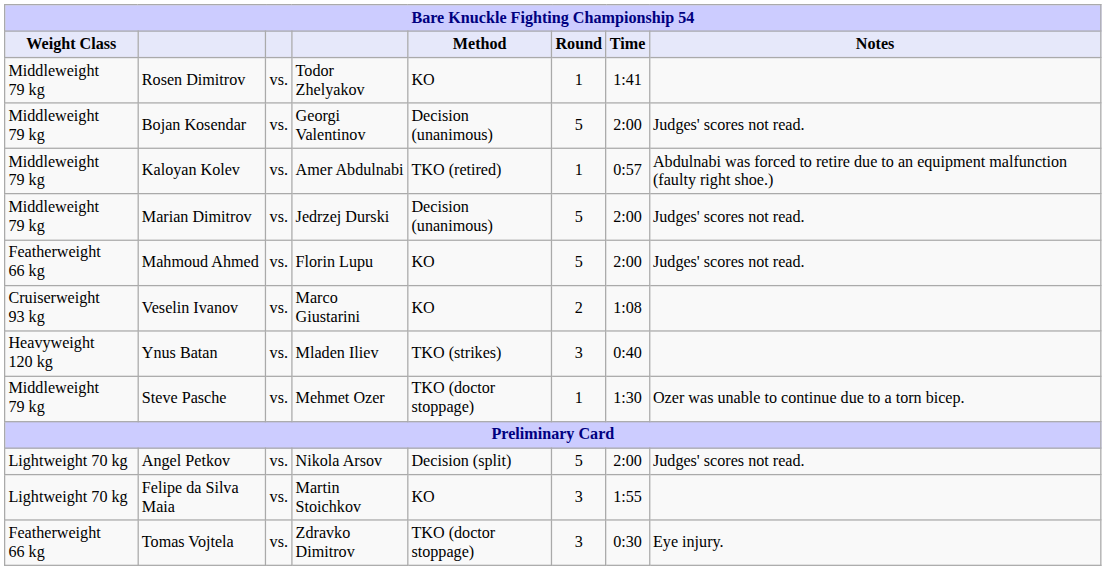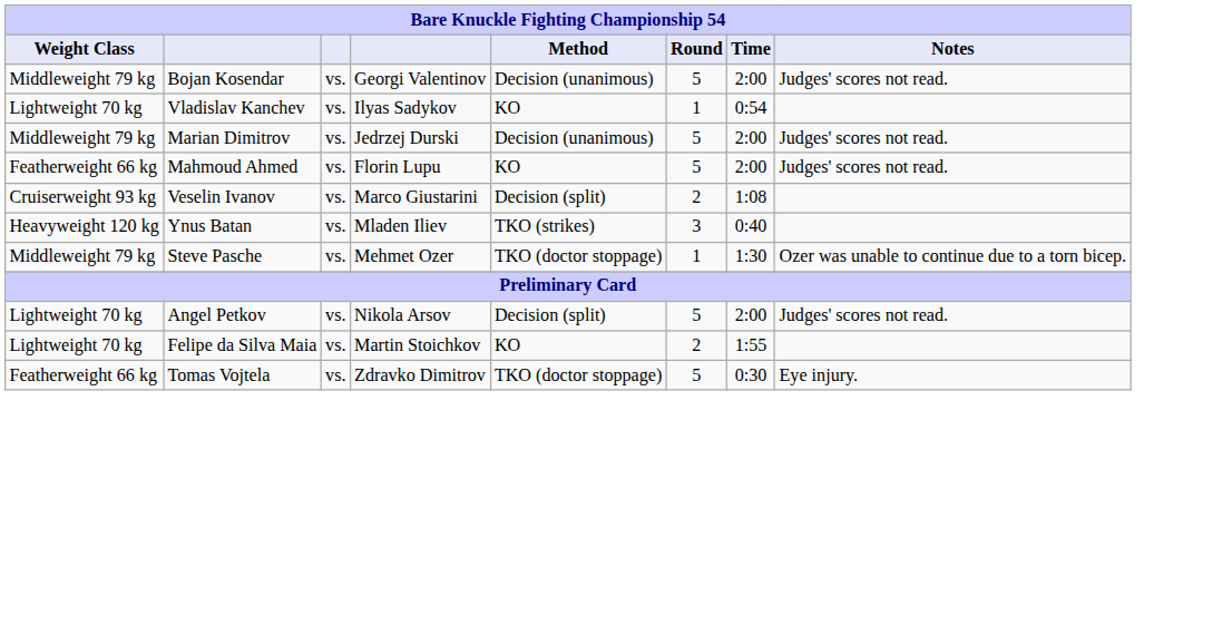 <table class="wikitable" style="font-size: 80%;">
 <tr>
 <th colspan="8" style="background-color: #ccf; color: #000080; text-align: center;"><strong>Bare Knuckle Fighting Championship 54</strong></th>
 </tr>
 <tr>
 <th colspan="1" style="background-color: #E6E8FA; color: #000000; text-align: center;">Weight Class</th>
 <th colspan="1" style="background-color: #E6E8FA; color: #000000; text-align: center;"></th>
 <th colspan="1" style="background-color: #E6E8FA; color: #000000; text-align: center;"></th>
 <th colspan="1" style="background-color: #E6E8FA; color: #000000; text-align: center;"></th>
 <th colspan="1" style="background-color: #E6E8FA; color: #000000; text-align: center;">Method</th>
 <th colspan="1" style="background-color: #E6E8FA; color: #000000; text-align: center;">Round</th>
 <th colspan="1" style="background-color: #E6E8FA; color: #000000; text-align: center;">Time</th>
 <th colspan="1" style="background-color: #E6E8FA; color: #000000; text-align: center;">Notes</th>
 </tr>
 <tr>
 <td>Middleweight 79 kg</td>
-<td> Rosen Dimitrov</td>
-<td align=center>vs.</td>
-<td> Todor Zhelyakov</td>
-<td>KO</td>
-<td align=center>1</td>
-<td align=center>1:41</td>
-<td></td>
-</tr>
-<tr>
-<td>Middleweight 79 kg</td>
 <td> Bojan Kosendar</td>
 <td align=center>vs.</td>
 <td> Georgi Valentinov</td>
 <td>Decision (unanimous)</td>
 <td align=center>5</td>
 <td align=center>2:00</td>
 <td>Judges' scores not read.</td>
 </tr>
 <tr>
-<td>Middleweight 79 kg</td>
-<td> Kaloyan Kolev</td>
+<td>Lightweight 70 kg</td>
+<td> Vladislav Kanchev</td>
 <td align=center>vs.</td>
-<td> Amer Abdulnabi</td>
-<td>TKO (retired)</td>
+<td> Ilyas Sadykov</td>
+<td>KO</td>
 <td align=center>1</td>
-<td align=center>0:57</td>
-<td>Abdulnabi was forced to retire due to an equipment malfunction (faulty right shoe.)</td>
+<td align=center>0:54</td>
+<td></td>
 </tr>
 <tr>
 <td>Middleweight 79 kg</td>
 <td> Marian Dimitrov</td>
 <td align=center>vs.</td>
 <td> Jedrzej Durski</td>
 <td>Decision (unanimous)</td>
 <td align=center>5</td>
 <td align=center>2:00</td>
 <td>Judges' scores not read.</td>
 </tr>
 <tr>
 <td>Featherweight 66 kg</td>
 <td> Mahmoud Ahmed</td>
 <td align=center>vs.</td>
 <td> Florin Lupu</td>
 <td>KO</td>
 <td align=center>5</td>
 <td align=center>2:00</td>
 <td>Judges' scores not read.</td>
 </tr>
 <tr>
 <td>Cruiserweight 93 kg</td>
 <td> Veselin Ivanov</td>
 <td align=center>vs.</td>
 <td> Marco Giustarini</td>
-<td>KO</td>
+<td>Decision (split)</td>
 <td align=center>2</td>
 <td align=center>1:08</td>
 <td></td>
 </tr>
 <tr>
 <td>Heavyweight 120 kg</td>
 <td> Ynus Batan</td>
 <td align=center>vs.</td>
 <td> Mladen Iliev</td>
 <td>TKO (strikes)</td>
 <td align=center>3</td>
 <td align=center>0:40</td>
 <td></td>
 </tr>
 <tr>
 <td>Middleweight 79 kg</td>
 <td> Steve Pasche</td>
 <td align=center>vs.</td>
 <td> Mehmet Ozer</td>
 <td>TKO (doctor stoppage)</td>
 <td align=center>1</td>
 <td align=center>1:30</td>
 <td>Ozer was unable to continue due to a torn bicep.</td>
 </tr>
 <tr>
 <th colspan="8" style="background-color: #ccf; color: #000080; text-align: center;"><strong>Preliminary Card</strong></th>
 </tr>
 <tr>
 <td>Lightweight 70 kg</td>
 <td> Angel Petkov</td>
 <td align=center>vs.</td>
 <td> Nikola Arsov</td>
 <td>Decision (split)</td>
 <td align=center>5</td>
 <td align=center>2:00</td>
 <td>Judges' scores not read.</td>
 </tr>
 <tr>
 <td>Lightweight 70 kg</td>
 <td> Felipe da Silva Maia</td>
 <td align=center>vs.</td>
 <td> Martin Stoichkov</td>
 <td>KO</td>
-<td align=center>3</td>
+<td align=center>2</td>
 <td align=center>1:55</td>
 <td></td>
 </tr>
 <tr>
 <td>Featherweight 66 kg</td>
 <td> Tomas Vojtela</td>
 <td align=center>vs.</td>
 <td> Zdravko Dimitrov</td>
 <td>TKO (doctor stoppage)</td>
-<td align=center>3</td>
+<td align=center>5</td>
 <td align=center>0:30</td>
 <td>Eye injury.</td>
 </tr>
 </table>
